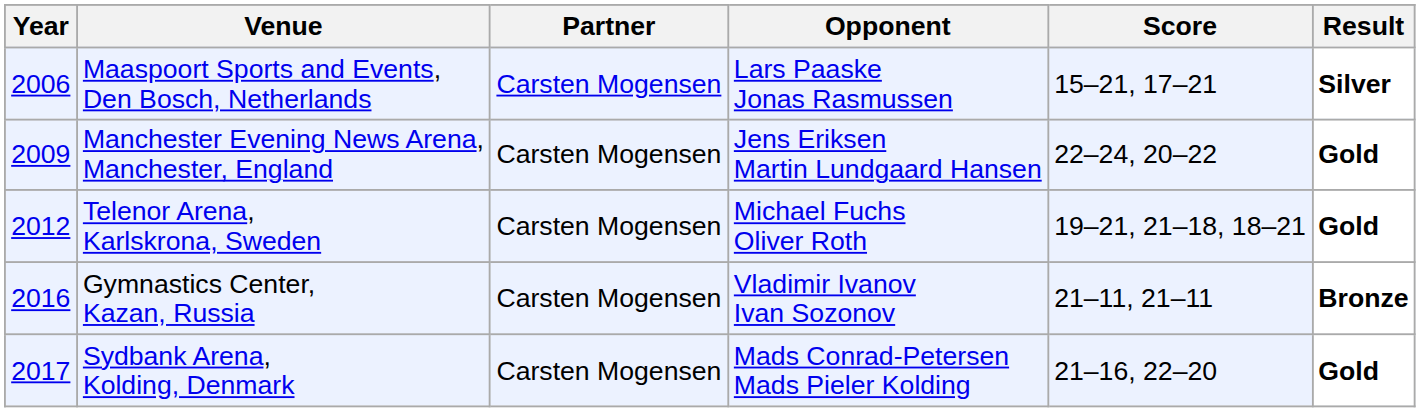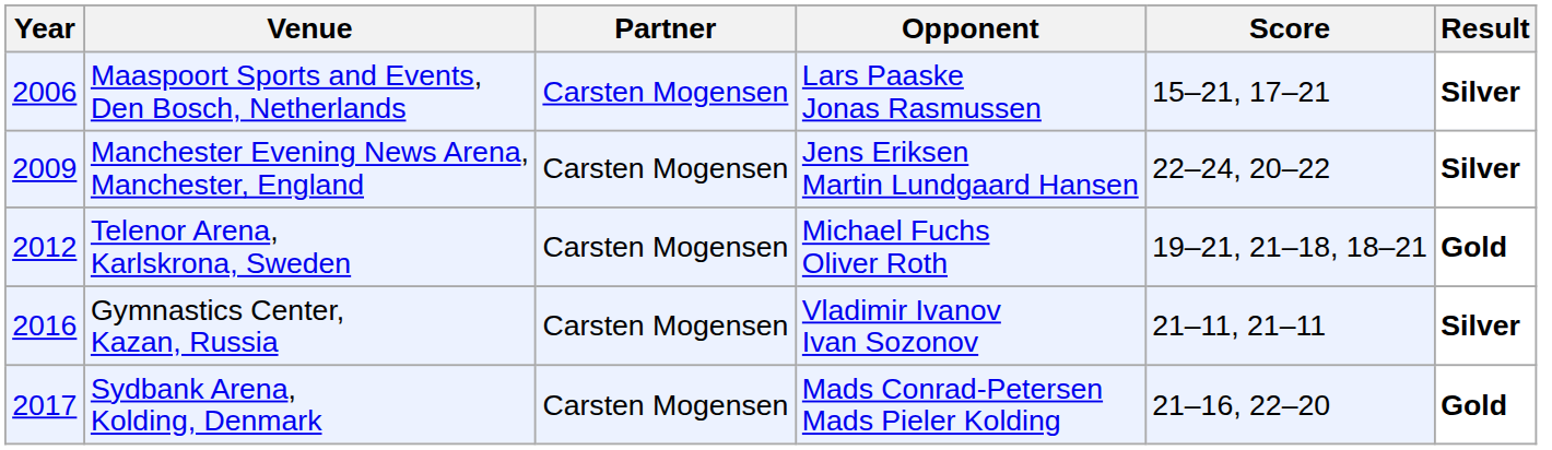 <table class="sortable wikitable" style="font-size: 90%;">
 <tr>
 <th>Year</th>
 <th>Venue</th>
 <th>Partner</th>
 <th>Opponent</th>
 <th>Score</th>
 <th>Result</th>
 </tr>
 <tr style="background:#ECF2FF">
 <td align="center"><a href='#'>2006</a></td>
 <td align="left"><a href='#'>Maaspoort Sports and Events</a>,<br><a href='#'>Den Bosch, Netherlands</a></td>
 <td align="left"> <a href='#'>Carsten Mogensen</a></td>
 <td align="left"> <a href='#'>Lars Paaske</a> <br>  <a href='#'>Jonas Rasmussen</a></td>
 <td align="left">15–21, 17–21</td>
 <td style="text-align:left; background:white"> <strong>Silver</strong></td>
 </tr>
 <tr style="background:#ECF2FF">
 <td align="center"><a href='#'>2009</a></td>
 <td align="left"><a href='#'>Manchester Evening News Arena</a>,<br><a href='#'>Manchester, England</a></td>
 <td align="left"> Carsten Mogensen</td>
 <td align="left"> <a href='#'>Jens Eriksen</a> <br>  <a href='#'>Martin Lundgaard Hansen</a></td>
 <td align="left">22–24, 20–22</td>
-<td style="text-align:left; background:white"> <strong>Gold</strong></td>
+<td style="text-align:left; background:white"> <strong>Silver</strong></td>
 </tr>
 <tr style="background:#ECF2FF">
 <td align="center"><a href='#'>2012</a></td>
 <td align="left"><a href='#'>Telenor Arena</a>,<br><a href='#'>Karlskrona, Sweden</a></td>
 <td align="left"> Carsten Mogensen</td>
 <td align="left"> <a href='#'>Michael Fuchs</a> <br>  <a href='#'>Oliver Roth</a></td>
 <td align="left">19–21, 21–18, 18–21</td>
 <td style="text-align:left; background:white"> <strong>Gold</strong></td>
 </tr>
 <tr style="background:#ECF2FF">
 <td align="center"><a href='#'>2016</a></td>
 <td align="left">Gymnastics Center,<br><a href='#'>Kazan, Russia</a></td>
 <td align="left"> Carsten Mogensen</td>
 <td align="left"> <a href='#'>Vladimir Ivanov</a> <br>  <a href='#'>Ivan Sozonov</a></td>
 <td align="left">21–11, 21–11</td>
-<td style="text-align:left; background:white"> <strong>Bronze</strong></td>
+<td style="text-align:left; background:white"> <strong>Silver</strong></td>
 </tr>
 <tr style="background:#ECF2FF">
 <td align="center"><a href='#'>2017</a></td>
 <td align="left"><a href='#'>Sydbank Arena</a>,<br><a href='#'>Kolding, Denmark</a></td>
 <td align="left"> Carsten Mogensen</td>
 <td align="left"> <a href='#'>Mads Conrad-Petersen</a> <br>  <a href='#'>Mads Pieler Kolding</a></td>
 <td align="left">21–16, 22–20</td>
 <td style="text-align:left; background:white"> <strong>Gold</strong></td>
 </tr>
 </table>
